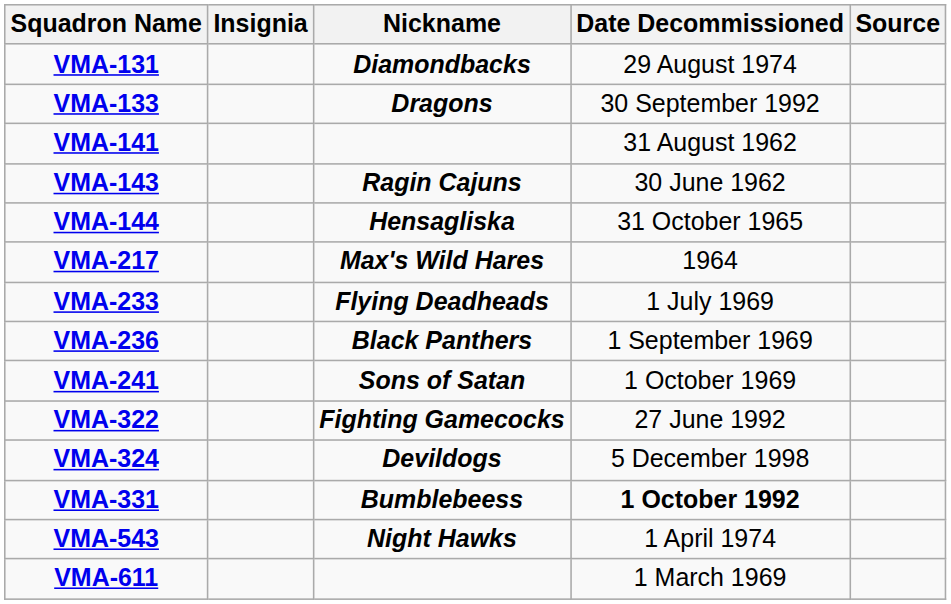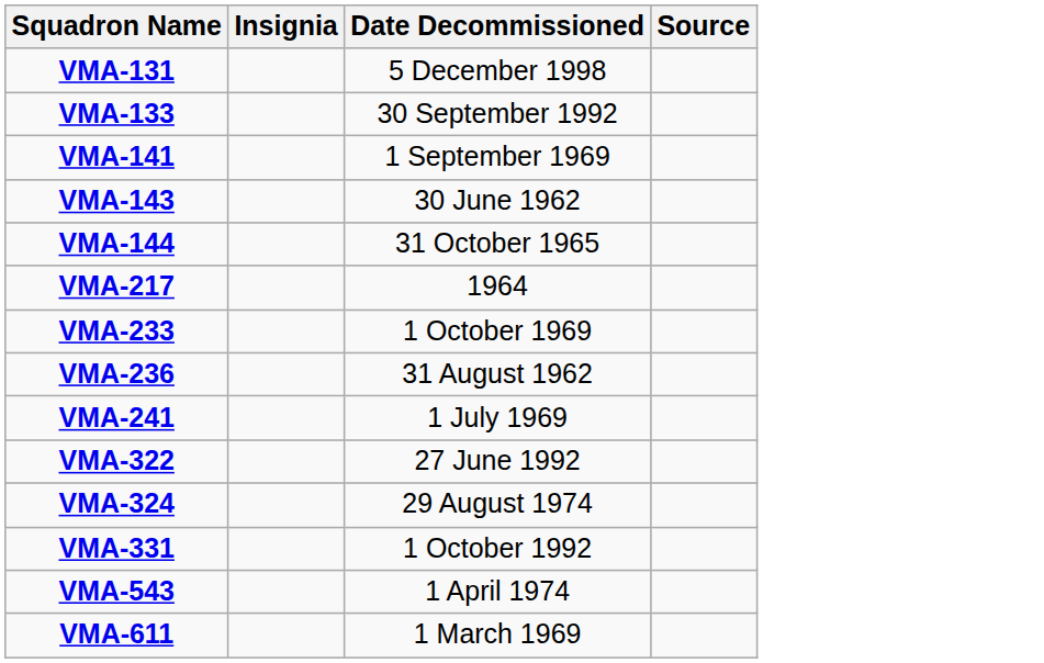 <table class="wikitable" style="text-align:center;">
 <tr>
 <th>Squadron Name</th>
 <th>Insignia</th>
-<th>Nickname</th>
 <th>Date Decommissioned</th>
 <th>Source</th>
 </tr>
 <tr>
 <td><strong><a href='#'>VMA-131</a></strong></td>
 <td></td>
-<td><strong><em>Diamondbacks</em></strong></td>
-<td>29 August 1974</td>
+<td>5 December 1998</td>
 <td></td>
 </tr>
 <tr>
 <td><strong><a href='#'>VMA-133</a></strong></td>
 <td></td>
-<td><strong><em>Dragons</em></strong></td>
 <td>30 September 1992</td>
 <td></td>
 </tr>
 <tr>
 <td><strong><a href='#'>VMA-141</a></strong></td>
 <td><strong></strong></td>
-<td></td>
-<td>31 August 1962</td>
+<td>1 September 1969</td>
 <td></td>
 </tr>
 <tr>
 <td><strong><a href='#'>VMA-143</a></strong></td>
 <td><strong></strong></td>
-<td><strong><em>Ragin Cajuns</em></strong></td>
 <td>30 June 1962</td>
 <td></td>
 </tr>
 <tr>
 <td><strong><a href='#'>VMA-144</a></strong></td>
 <td><strong></strong></td>
-<td><strong><em>Hensagliska</em></strong></td>
 <td>31 October 1965</td>
 <td></td>
 </tr>
 <tr>
 <td><strong><a href='#'>VMA-217</a></strong></td>
 <td><strong></strong></td>
-<td><strong><em>Max's Wild Hares</em></strong></td>
 <td>1964</td>
 <td></td>
 </tr>
 <tr>
 <td><strong><a href='#'>VMA-233</a></strong></td>
 <td><strong><em></em></strong></td>
-<td><strong><em>Flying Deadheads</em></strong></td>
-<td>1 July 1969</td>
+<td>1 October 1969</td>
 <td></td>
 </tr>
 <tr>
 <td><strong><a href='#'>VMA-236</a></strong></td>
 <td><strong></strong></td>
-<td><strong><em>Black Panthers</em></strong></td>
-<td>1 September 1969</td>
+<td>31 August 1962</td>
 <td></td>
 </tr>
 <tr>
 <td><strong><a href='#'>VMA-241</a></strong></td>
 <td><strong></strong></td>
-<td><strong><em>Sons of Satan</em></strong></td>
-<td>1 October 1969</td>
+<td>1 July 1969</td>
 <td></td>
 </tr>
 <tr>
 <td><strong><a href='#'>VMA-322</a></strong></td>
 <td></td>
-<td><strong><em>Fighting Gamecocks</em></strong></td>
 <td>27 June 1992</td>
 <td></td>
 </tr>
 <tr>
 <td><strong><a href='#'>VMA-324</a></strong></td>
 <td></td>
-<td><strong><em>Devildogs</em></strong></td>
-<td>5 December 1998</td>
+<td>29 August 1974</td>
 <td></td>
 </tr>
 <tr>
 <td><strong><a href='#'>VMA-331</a></strong></td>
 <td></td>
-<td><strong><em>Bumblebeess</em></strong></td>
-<td><strong>1 October 1992</strong></td>
+<td>1 October 1992</td>
 <td></td>
 </tr>
 <tr>
 <td><strong><a href='#'>VMA-543</a></strong></td>
 <td><strong></strong></td>
-<td><strong><em>Night Hawks</em></strong></td>
 <td>1 April 1974</td>
 <td></td>
 </tr>
 <tr>
 <td><strong><a href='#'>VMA-611</a></strong></td>
 <td><strong></strong></td>
-<td></td>
 <td>1 March 1969</td>
 <td></td>
 </tr>
 </table>
